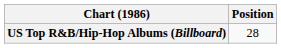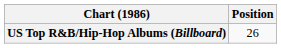 <table class="wikitable plainrowheaders" style="text-align:center">
 <tr>
 <th scope="col">Chart (1986)</th>
 <th scope="col">Position</th>
 </tr>
 <tr>
 <th scope="row">US Top R&B/Hip-Hop Albums (<em>Billboard</em>)</th>
-<td>28</td>
+<td>26</td>
 </tr>
 </table>
